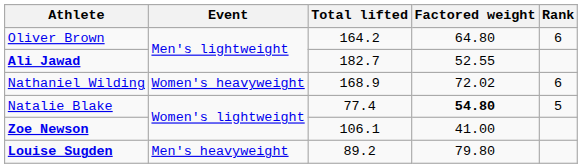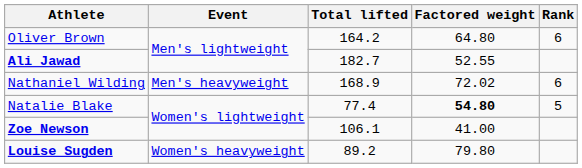 <table class="wikitable" style="font-size:90%">
 <tr>
 <th>Athlete</th>
 <th>Event</th>
 <th>Total lifted</th>
 <th>Factored weight</th>
 <th>Rank</th>
 </tr>
 <tr align=center>
 <td align=left><a href='#'>Oliver Brown</a></td>
 <td align=left rowspan=2><a href='#'>Men's lightweight</a></td>
 <td>164.2</td>
 <td>64.80</td>
 <td>6</td>
 </tr>
 <tr align=center>
 <td align=left><strong><a href='#'>Ali Jawad</a></strong></td>
 <td>182.7</td>
 <td>52.55</td>
 <td></td>
 </tr>
 <tr align=center>
 <td align=left><a href='#'>Nathaniel Wilding</a></td>
-<td align=left><a href='#'>Women's heavyweight</a></td>
+<td align=left><a href='#'>Men's heavyweight</a></td>
 <td>168.9</td>
 <td>72.02</td>
 <td>6</td>
 </tr>
 <tr align=center>
 <td align=left><a href='#'>Natalie Blake</a></td>
 <td align=left rowspan=2><a href='#'>Women's lightweight</a></td>
 <td>77.4</td>
 <td><strong>54.80</strong></td>
 <td>5</td>
 </tr>
 <tr align=center>
 <td align=left><strong><a href='#'>Zoe Newson</a></strong></td>
 <td>106.1</td>
 <td>41.00</td>
 <td></td>
 </tr>
 <tr align=center>
 <td align=left><strong><a href='#'>Louise Sugden</a></strong></td>
-<td align=left><a href='#'>Men's heavyweight</a></td>
+<td align=left><a href='#'>Women's heavyweight</a></td>
 <td>89.2</td>
 <td>79.80</td>
 <td></td>
 </tr>
 </table>
